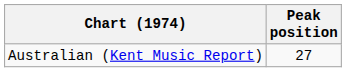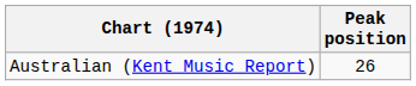 <table class="wikitable sortable plainrowheaders">
 <tr>
 <th scope="col">Chart (1974)</th>
 <th scope="col">Peak<br>position</th>
 </tr>
 <tr>
 <td>Australian (<a href='#'>Kent Music Report</a>)</td>
-<td align=center>27</td>
+<td align=center>26</td>
 </tr>
 </table>
